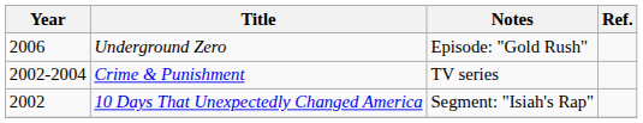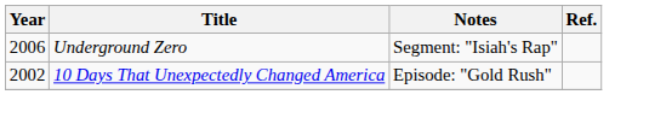 <table class="wikitable">
 <tr>
 <th>Year</th>
 <th>Title</th>
 <th>Notes</th>
 <th>Ref.</th>
 </tr>
 <tr>
 <td>2006</td>
 <td><em>Underground Zero</em></td>
-<td>Episode: "Gold Rush"</td>
-<td></td>
-</tr>
-<tr>
-<td>2002-2004</td>
-<td><em><a href='#'>Crime & Punishment</a></em></td>
-<td>TV series</td>
+<td>Segment: "Isiah's Rap"</td>
 <td></td>
 </tr>
 <tr>
 <td>2002</td>
 <td><em><a href='#'>10 Days That Unexpectedly Changed America</a></em></td>
-<td>Segment: "Isiah's Rap"</td>
+<td>Episode: "Gold Rush"</td>
 <td></td>
 </tr>
 <tr>
 </tr>
 </table>
